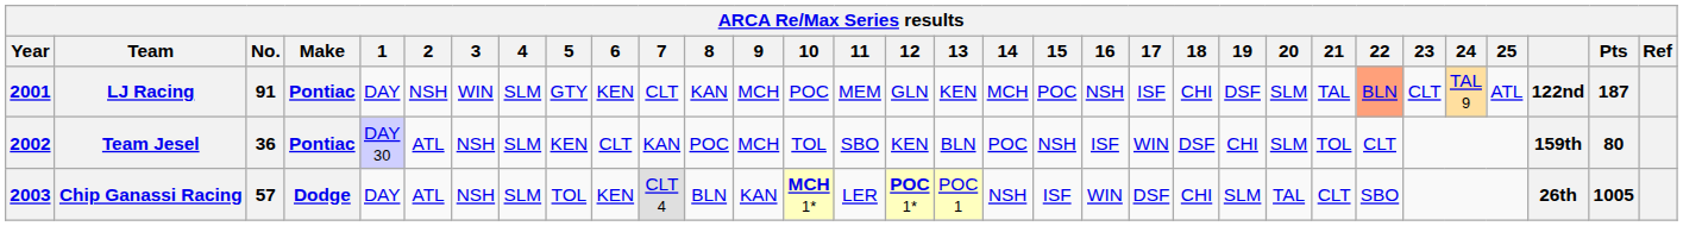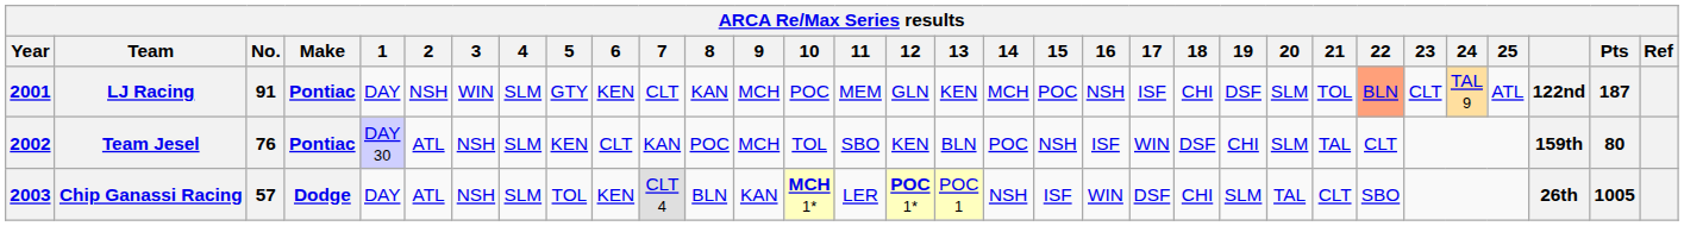 <table class="wikitable" style="text-align:center; font-size:75%">
 <tr>
 <th colspan=32><a href='#'>ARCA Re/Max Series</a> results</th>
 </tr>
 <tr>
 <th>Year</th>
 <th>Team</th>
 <th>No.</th>
 <th>Make</th>
 <th>1</th>
 <th>2</th>
 <th>3</th>
 <th>4</th>
 <th>5</th>
 <th>6</th>
 <th>7</th>
 <th>8</th>
 <th>9</th>
 <th>10</th>
 <th>11</th>
 <th>12</th>
 <th>13</th>
 <th>14</th>
 <th>15</th>
 <th>16</th>
 <th>17</th>
 <th>18</th>
 <th>19</th>
 <th>20</th>
 <th>21</th>
 <th>22</th>
 <th>23</th>
 <th>24</th>
 <th>25</th>
 <th></th>
 <th>Pts</th>
 <th>Ref</th>
 </tr>
 <tr>
 <th><a href='#'>2001</a></th>
 <th><a href='#'>LJ Racing</a></th>
 <th>91</th>
 <th><a href='#'>Pontiac</a></th>
 <td><a href='#'>DAY</a></td>
 <td><a href='#'>NSH</a></td>
 <td><a href='#'>WIN</a></td>
 <td><a href='#'>SLM</a></td>
 <td><a href='#'>GTY</a></td>
 <td><a href='#'>KEN</a></td>
 <td><a href='#'>CLT</a></td>
 <td><a href='#'>KAN</a></td>
 <td><a href='#'>MCH</a></td>
 <td><a href='#'>POC</a></td>
 <td><a href='#'>MEM</a></td>
 <td><a href='#'>GLN</a></td>
 <td><a href='#'>KEN</a></td>
 <td><a href='#'>MCH</a></td>
 <td><a href='#'>POC</a></td>
 <td><a href='#'>NSH</a></td>
 <td><a href='#'>ISF</a></td>
 <td><a href='#'>CHI</a></td>
 <td><a href='#'>DSF</a></td>
 <td><a href='#'>SLM</a></td>
-<td><a href='#'>TAL</a></td>
+<td><a href='#'>TOL</a></td>
 <td style="background: lightsalmon;"><a href='#'>BLN</a></td>
 <td><a href='#'>CLT</a></td>
 <td style="background:#FFDF9F;"><a href='#'>TAL</a><br><small>9</small></td>
 <td><a href='#'>ATL</a></td>
 <th>122nd</th>
 <th>187</th>
 <th></th>
 </tr>
 <tr>
 <th><a href='#'>2002</a></th>
 <th><a href='#'>Team Jesel</a></th>
-<th>36</th>
+<th>76</th>
 <th><a href='#'>Pontiac</a></th>
 <td style="background:#CFCFFF;"><a href='#'>DAY</a><br><small>30</small></td>
 <td><a href='#'>ATL</a></td>
 <td><a href='#'>NSH</a></td>
 <td><a href='#'>SLM</a></td>
 <td><a href='#'>KEN</a></td>
 <td><a href='#'>CLT</a></td>
 <td><a href='#'>KAN</a></td>
 <td><a href='#'>POC</a></td>
 <td><a href='#'>MCH</a></td>
 <td><a href='#'>TOL</a></td>
 <td><a href='#'>SBO</a></td>
 <td><a href='#'>KEN</a></td>
 <td><a href='#'>BLN</a></td>
 <td><a href='#'>POC</a></td>
 <td><a href='#'>NSH</a></td>
 <td><a href='#'>ISF</a></td>
 <td><a href='#'>WIN</a></td>
 <td><a href='#'>DSF</a></td>
 <td><a href='#'>CHI</a></td>
 <td><a href='#'>SLM</a></td>
-<td><a href='#'>TOL</a></td>
+<td><a href='#'>TAL</a></td>
 <td><a href='#'>CLT</a></td>
 <td colspan=3></td>
 <th>159th</th>
 <th>80</th>
 <th></th>
 </tr>
 <tr>
 <th><a href='#'>2003</a></th>
 <th><a href='#'>Chip Ganassi Racing</a></th>
 <th>57</th>
 <th><a href='#'>Dodge</a></th>
 <td><a href='#'>DAY</a></td>
 <td><a href='#'>ATL</a></td>
 <td><a href='#'>NSH</a></td>
 <td><a href='#'>SLM</a></td>
 <td><a href='#'>TOL</a></td>
 <td><a href='#'>KEN</a></td>
 <td style="background:#DFDFDF;"><a href='#'>CLT</a><br><small>4</small></td>
 <td><a href='#'>BLN</a></td>
 <td><a href='#'>KAN</a></td>
 <td style="background:#FFFFBF;"><strong><a href='#'>MCH</a></strong><br><small>1*</small></td>
 <td><a href='#'>LER</a></td>
 <td style="background:#FFFFBF;"><strong><a href='#'>POC</a></strong><br><small>1*</small></td>
 <td style="background:#FFFFBF;"><a href='#'>POC</a><br><small>1</small></td>
 <td><a href='#'>NSH</a></td>
 <td><a href='#'>ISF</a></td>
 <td><a href='#'>WIN</a></td>
 <td><a href='#'>DSF</a></td>
 <td><a href='#'>CHI</a></td>
 <td><a href='#'>SLM</a></td>
 <td><a href='#'>TAL</a></td>
 <td><a href='#'>CLT</a></td>
 <td><a href='#'>SBO</a></td>
 <td colspan=3></td>
 <th>26th</th>
 <th>1005</th>
 <th></th>
 </tr>
 </table>
